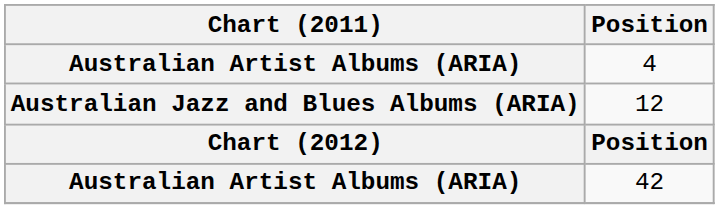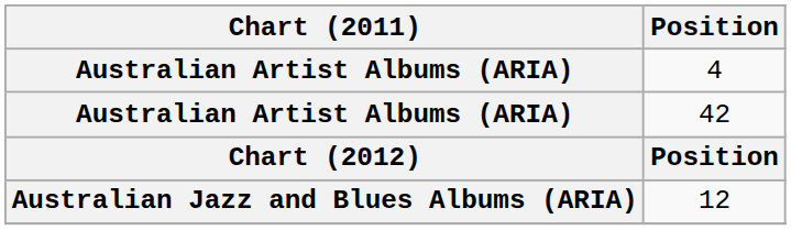 <table class="wikitable sortable plainrowheaders" style="text-align:center">
 <tr>
 <th scope="col">Chart (2011)</th>
 <th scope="col">Position</th>
 </tr>
 <tr>
 <th scope="row">Australian Artist Albums (ARIA)</th>
 <td>4</td>
 </tr>
 <tr>
-<th scope="row">Australian Jazz and Blues Albums (ARIA)</th>
-<td>12</td>
+<th scope="row">Australian Artist Albums (ARIA)</th>
+<td>42</td>
 </tr>
 <tr>
 <th scope="col">Chart (2012)</th>
 <th scope="col">Position</th>
 </tr>
 <tr>
-<th scope="row">Australian Artist Albums (ARIA)</th>
-<td>42</td>
+<th scope="row">Australian Jazz and Blues Albums (ARIA)</th>
+<td>12</td>
 </tr>
 <tr>
 </tr>
 </table>
